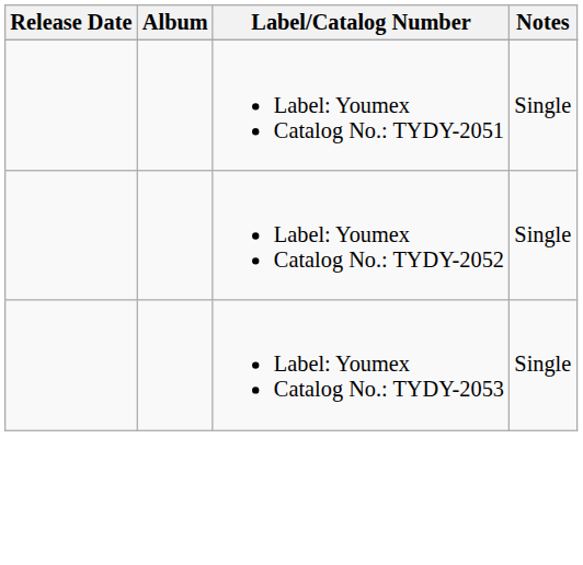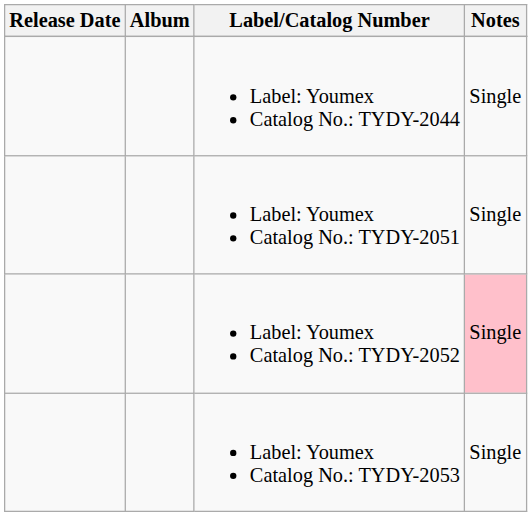 <table class="wikitable plainrowheaders">
 <tr>
 <th>Release Date</th>
 <th>Album</th>
 <th>Label/Catalog Number</th>
 <th>Notes</th>
 </tr>
 <tr>
 </tr>
 <tr>
 <td></td>
 <td></td>
+<td><br><ul><li>Label: Youmex</li><li>Catalog No.: TYDY-2044</li></ul></td>
+<td>Single</td>
+</tr>
+<tr>
+<td></td>
+<td></td>
 <td><br><ul><li>Label: Youmex</li><li>Catalog No.: TYDY-2051</li></ul></td>
 <td>Single</td>
 </tr>
 <tr>
 <td></td>
 <td></td>
 <td><br><ul><li>Label: Youmex</li><li>Catalog No.: TYDY-2052</li></ul></td>
-<td>Single</td>
+<td style="background: pink;">Single</td>
 </tr>
 <tr>
 <td></td>
 <td></td>
 <td><br><ul><li>Label: Youmex</li><li>Catalog No.: TYDY-2053</li></ul></td>
 <td>Single</td>
 </tr>
 </table>
